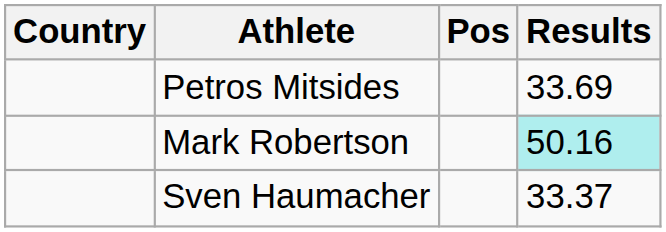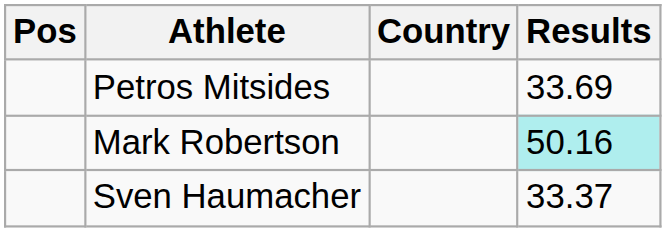 <table class="wikitable">
 <tr>
+<th>Pos</th>
+<th>Athlete</th>
 <th>Country</th>
-<th>Athlete</th>
-<th>Pos</th>
 <th>Results</th>
 </tr>
 <tr>
+<td align="center"></td>
+<td>Petros Mitsides</td>
 <td></td>
-<td>Petros Mitsides</td>
-<td align="center"></td>
 <td>33.69</td>
 </tr>
 <tr>
+<td align="center"></td>
+<td>Mark Robertson</td>
 <td></td>
-<td>Mark Robertson</td>
-<td align="center"></td>
 <td style="background: paleturquoise;">50.16</td>
 </tr>
 <tr>
+<td align="center"></td>
+<td>Sven Haumacher</td>
 <td></td>
-<td>Sven Haumacher</td>
-<td align="center"></td>
 <td>33.37</td>
 </tr>
 </table>
